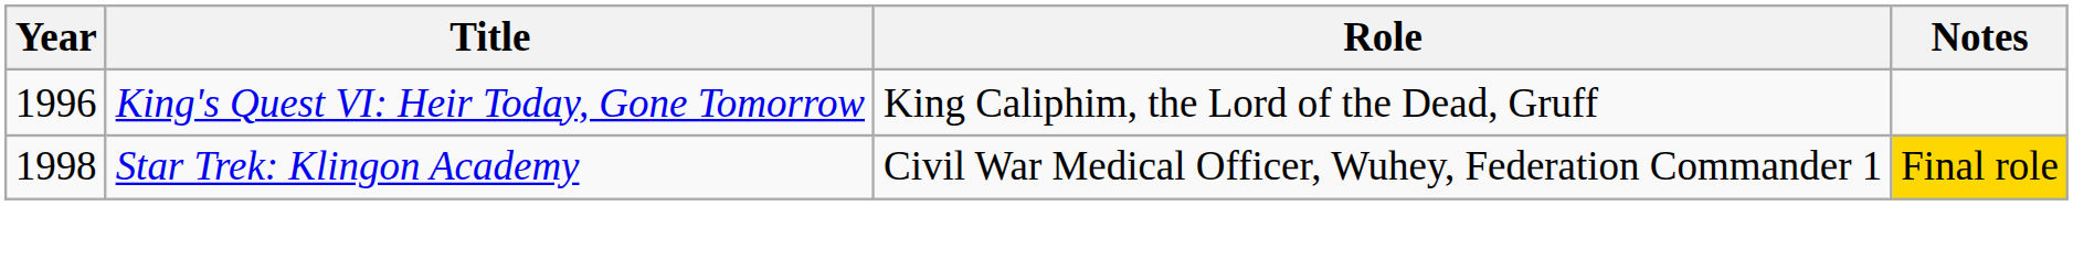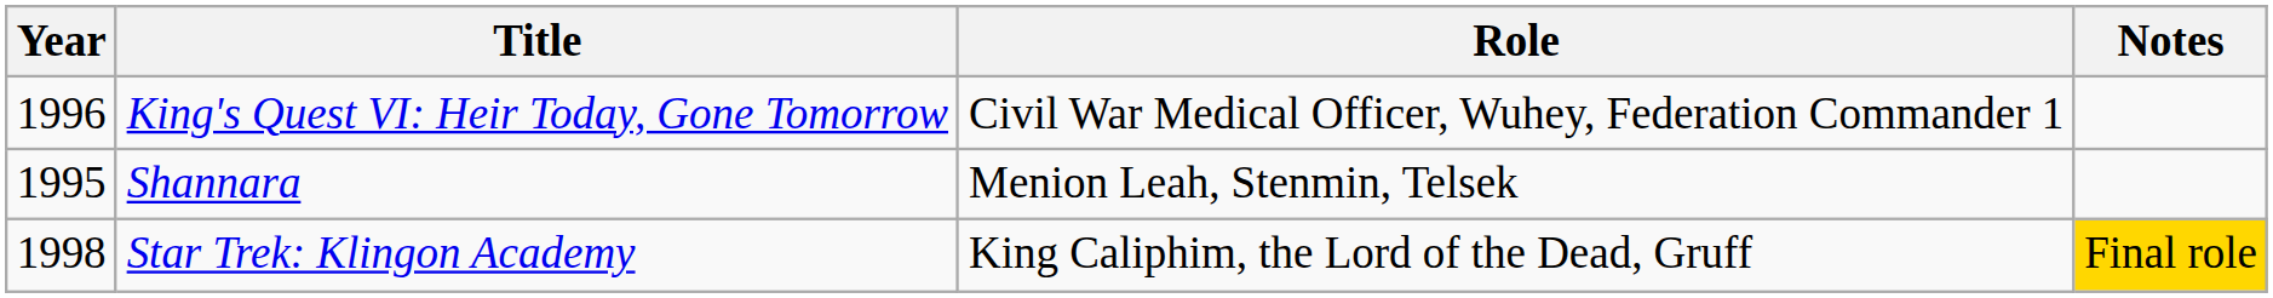 <table class="wikitable">
 <tr>
 <th>Year</th>
 <th>Title</th>
 <th>Role</th>
 <th>Notes</th>
 </tr>
 <tr>
 <td>1996</td>
 <td><em><a href='#'>King's Quest VI: Heir Today, Gone Tomorrow</a></em></td>
-<td>King Caliphim, the Lord of the Dead, Gruff</td>
+<td>Civil War Medical Officer, Wuhey, Federation Commander 1</td>
+<td></td>
+</tr>
+<tr>
+<td>1995</td>
+<td><em><a href='#'>Shannara</a></em></td>
+<td>Menion Leah, Stenmin, Telsek</td>
 <td></td>
 </tr>
 <tr>
 <td>1998</td>
 <td><em><a href='#'>Star Trek: Klingon Academy</a></em></td>
-<td>Civil War Medical Officer, Wuhey, Federation Commander 1</td>
+<td>King Caliphim, the Lord of the Dead, Gruff</td>
 <td style="background: gold;">Final role</td>
 </tr>
 </table>
